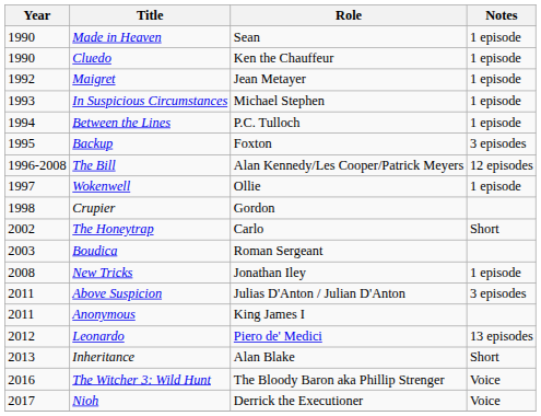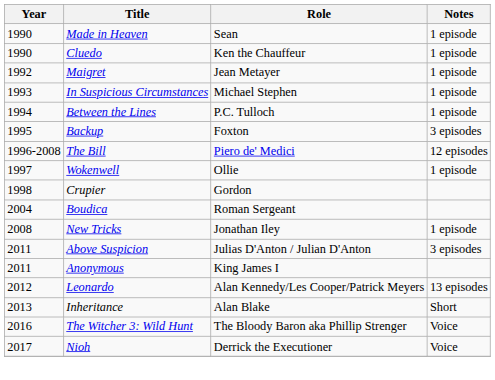 <table class="wikitable">
 <tr>
 <th>Year</th>
 <th>Title</th>
 <th>Role</th>
 <th>Notes</th>
 </tr>
 <tr>
 <td>1990</td>
 <td><em><a href='#'>Made in Heaven</a></em></td>
 <td>Sean</td>
 <td>1 episode</td>
 </tr>
 <tr>
 <td>1990</td>
 <td><em><a href='#'>Cluedo</a></em></td>
 <td>Ken the Chauffeur</td>
 <td>1 episode</td>
 </tr>
 <tr>
 <td>1992</td>
 <td><em><a href='#'>Maigret</a></em></td>
 <td>Jean Metayer</td>
 <td>1 episode</td>
 </tr>
 <tr>
 <td>1993</td>
 <td><em><a href='#'>In Suspicious Circumstances</a></em></td>
 <td>Michael Stephen</td>
 <td>1 episode</td>
 </tr>
 <tr>
 <td>1994</td>
 <td><em><a href='#'>Between the Lines</a></em></td>
 <td>P.C. Tulloch</td>
 <td>1 episode</td>
 </tr>
 <tr>
 <td>1995</td>
 <td><em><a href='#'>Backup</a></em></td>
 <td>Foxton</td>
 <td>3 episodes</td>
 </tr>
 <tr>
 <td>1996-2008</td>
 <td><em><a href='#'>The Bill</a></em></td>
-<td>Alan Kennedy/Les Cooper/Patrick Meyers</td>
+<td><a href='#'>Piero de' Medici</a></td>
 <td>12 episodes</td>
 </tr>
 <tr>
 <td>1997</td>
 <td><em><a href='#'>Wokenwell</a></em></td>
 <td>Ollie</td>
 <td>1 episode</td>
 </tr>
 <tr>
 <td>1998</td>
 <td><em>Crupier</em></td>
 <td>Gordon</td>
 <td></td>
 </tr>
 <tr>
-<td>2002</td>
-<td><em><a href='#'>The Honeytrap</a></em></td>
-<td>Carlo</td>
-<td>Short</td>
-</tr>
-<tr>
-<td>2003</td>
+<td>2004</td>
 <td><em><a href='#'>Boudica</a></em></td>
 <td>Roman Sergeant</td>
 <td></td>
 </tr>
 <tr>
 <td>2008</td>
 <td><em><a href='#'>New Tricks</a></em></td>
 <td>Jonathan Iley</td>
 <td>1 episode</td>
 </tr>
 <tr>
 <td>2011</td>
 <td><em><a href='#'>Above Suspicion</a></em></td>
 <td>Julias D'Anton / Julian D'Anton</td>
 <td>3 episodes</td>
 </tr>
 <tr>
 <td>2011</td>
 <td><em><a href='#'>Anonymous</a></em></td>
 <td>King James I</td>
 <td></td>
 </tr>
 <tr>
 <td>2012</td>
 <td><em><a href='#'>Leonardo</a></em></td>
-<td><a href='#'>Piero de' Medici</a></td>
+<td>Alan Kennedy/Les Cooper/Patrick Meyers</td>
 <td>13 episodes</td>
 </tr>
 <tr>
 <td>2013</td>
 <td><em>Inheritance</em></td>
 <td>Alan Blake</td>
 <td>Short</td>
 </tr>
 <tr>
 <td>2016</td>
 <td><em><a href='#'>The Witcher 3: Wild Hunt</a></em></td>
 <td>The Bloody Baron aka Phillip Strenger</td>
 <td>Voice</td>
 </tr>
 <tr>
 <td>2017</td>
 <td><em><a href='#'>Nioh</a></em></td>
 <td>Derrick the Executioner</td>
 <td>Voice</td>
 </tr>
 <tr>
 </tr>
 </table>
